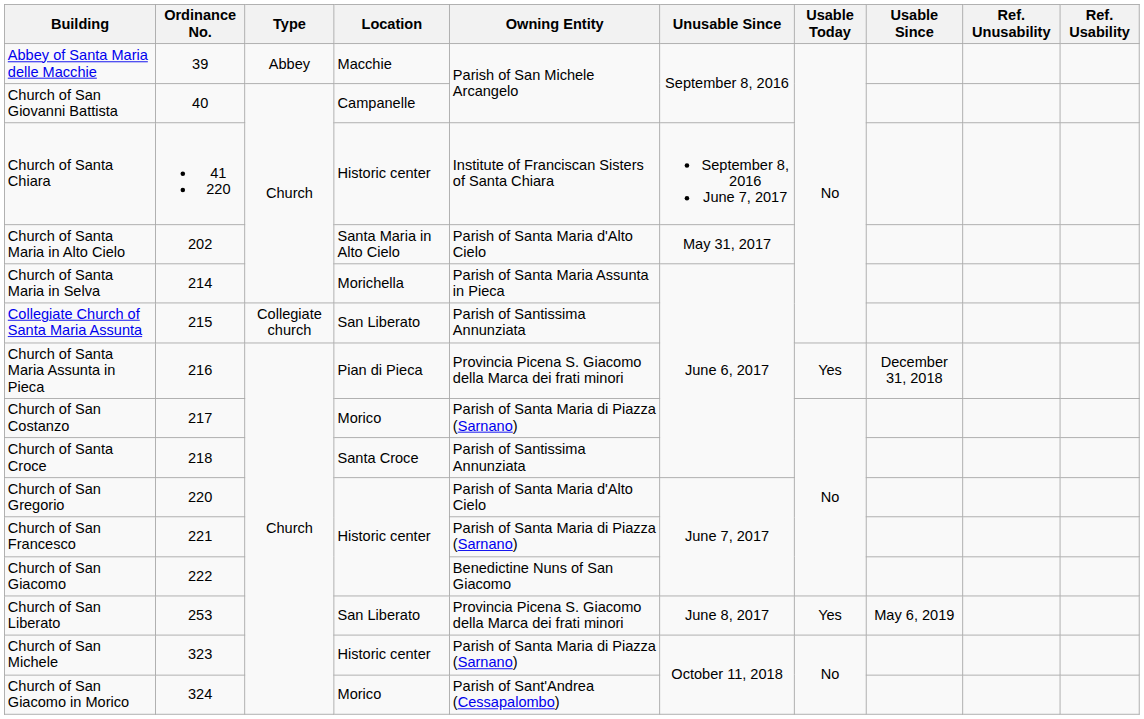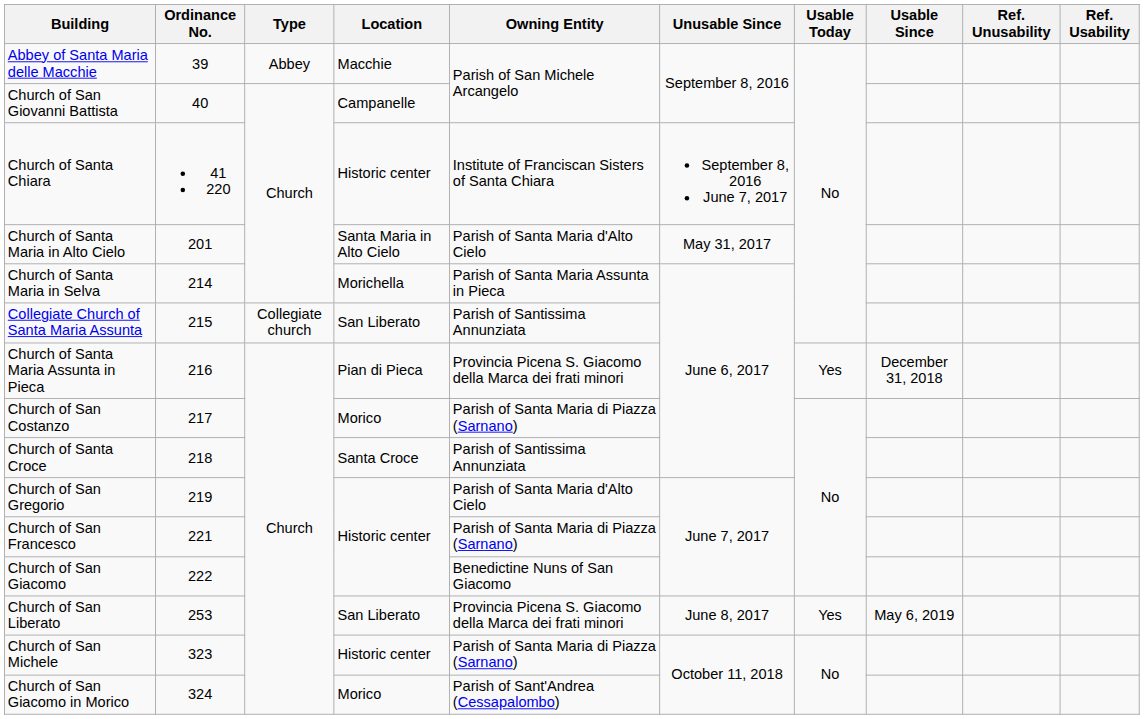 <table class="wikitable sortable">
 <tr>
 <th>Building</th>
 <th>Ordinance No.</th>
 <th>Type</th>
 <th>Location</th>
 <th>Owning Entity</th>
 <th>Unusable Since</th>
 <th>Usable Today</th>
 <th>Usable Since</th>
 <th>Ref. Unusability</th>
 <th>Ref. Usability</th>
 </tr>
 <tr>
 <td><a href='#'>Abbey of Santa Maria delle Macchie</a></td>
 <td align="center">39</td>
 <td align="center">Abbey</td>
 <td>Macchie</td>
 <td rowspan="2">Parish of San Michele Arcangelo</td>
 <td rowspan="2" align="center">September 8, 2016</td>
 <td rowspan="6" align="center">No</td>
 <td></td>
 <td></td>
 <td></td>
 </tr>
 <tr>
 <td>Church of San Giovanni Battista</td>
 <td align="center">40</td>
 <td rowspan="4" align="center">Church</td>
 <td>Campanelle</td>
 <td></td>
 <td></td>
 <td></td>
 </tr>
 <tr>
 <td>Church of Santa Chiara</td>
 <td align="center"><br><ul><li>41</li><li>220</li></ul></td>
 <td>Historic center</td>
 <td>Institute of Franciscan Sisters of Santa Chiara</td>
 <td align="center"><br><ul><li>September 8, 2016</li><li>June 7, 2017</li></ul></td>
 <td></td>
 <td></td>
 <td></td>
 </tr>
 <tr>
 <td>Church of Santa Maria in Alto Cielo</td>
-<td align="center">202</td>
+<td align="center">201</td>
 <td>Santa Maria in Alto Cielo</td>
 <td>Parish of Santa Maria d'Alto Cielo</td>
 <td align="center">May 31, 2017</td>
 <td></td>
 <td></td>
 <td></td>
 </tr>
 <tr>
 <td>Church of Santa Maria in Selva</td>
 <td align="center">214</td>
 <td>Morichella</td>
 <td>Parish of Santa Maria Assunta in Pieca</td>
 <td rowspan="5" align="center">June 6, 2017</td>
 <td></td>
 <td></td>
 <td></td>
 </tr>
 <tr>
 <td><a href='#'>Collegiate Church of Santa Maria Assunta</a></td>
 <td align="center">215</td>
 <td align="center">Collegiate church</td>
 <td>San Liberato</td>
 <td>Parish of Santissima Annunziata</td>
 <td></td>
 <td></td>
 <td></td>
 </tr>
 <tr>
 <td>Church of Santa Maria Assunta in Pieca</td>
 <td align="center">216</td>
 <td rowspan="9" align="center">Church</td>
 <td>Pian di Pieca</td>
 <td>Provincia Picena S. Giacomo della Marca dei frati minori</td>
 <td align="center">Yes</td>
 <td align="center">December 31, 2018</td>
 <td></td>
 <td></td>
 </tr>
 <tr>
 <td>Church of San Costanzo</td>
 <td align="center">217</td>
 <td>Morico</td>
 <td>Parish of Santa Maria di Piazza (<a href='#'>Sarnano</a>)</td>
 <td rowspan="5" align="center">No</td>
 <td></td>
 <td></td>
 <td></td>
 </tr>
 <tr>
 <td>Church of Santa Croce</td>
 <td align="center">218</td>
 <td>Santa Croce</td>
 <td>Parish of Santissima Annunziata</td>
 <td></td>
 <td></td>
 <td></td>
 </tr>
 <tr>
 <td>Church of San Gregorio</td>
-<td align="center">220</td>
+<td align="center">219</td>
 <td rowspan="3">Historic center</td>
 <td>Parish of Santa Maria d'Alto Cielo</td>
 <td rowspan="3" align="center">June 7, 2017</td>
 <td></td>
 <td></td>
 <td></td>
 </tr>
 <tr>
 <td>Church of San Francesco</td>
 <td align="center">221</td>
 <td>Parish of Santa Maria di Piazza (<a href='#'>Sarnano</a>)</td>
 <td></td>
 <td></td>
 <td></td>
 </tr>
 <tr>
 <td>Church of San Giacomo</td>
 <td align="center">222</td>
 <td>Benedictine Nuns of San Giacomo</td>
 <td></td>
 <td></td>
 <td></td>
 </tr>
 <tr>
 <td>Church of San Liberato</td>
 <td align="center">253</td>
 <td>San Liberato</td>
 <td>Provincia Picena S. Giacomo della Marca dei frati minori</td>
 <td align="center">June 8, 2017</td>
 <td align="center">Yes</td>
 <td align="center">May 6, 2019</td>
 <td></td>
 <td></td>
 </tr>
 <tr>
 <td>Church of San Michele</td>
 <td align="center">323</td>
 <td>Historic center</td>
 <td>Parish of Santa Maria di Piazza (<a href='#'>Sarnano</a>)</td>
 <td rowspan="2" align="center">October 11, 2018</td>
 <td rowspan="2" align="center">No</td>
 <td></td>
 <td></td>
 <td></td>
 </tr>
 <tr>
 <td>Church of San Giacomo in Morico</td>
 <td align="center">324</td>
 <td>Morico</td>
 <td>Parish of Sant'Andrea (<a href='#'>Cessapalombo</a>)</td>
 <td></td>
 <td></td>
 <td></td>
 </tr>
 </table>
